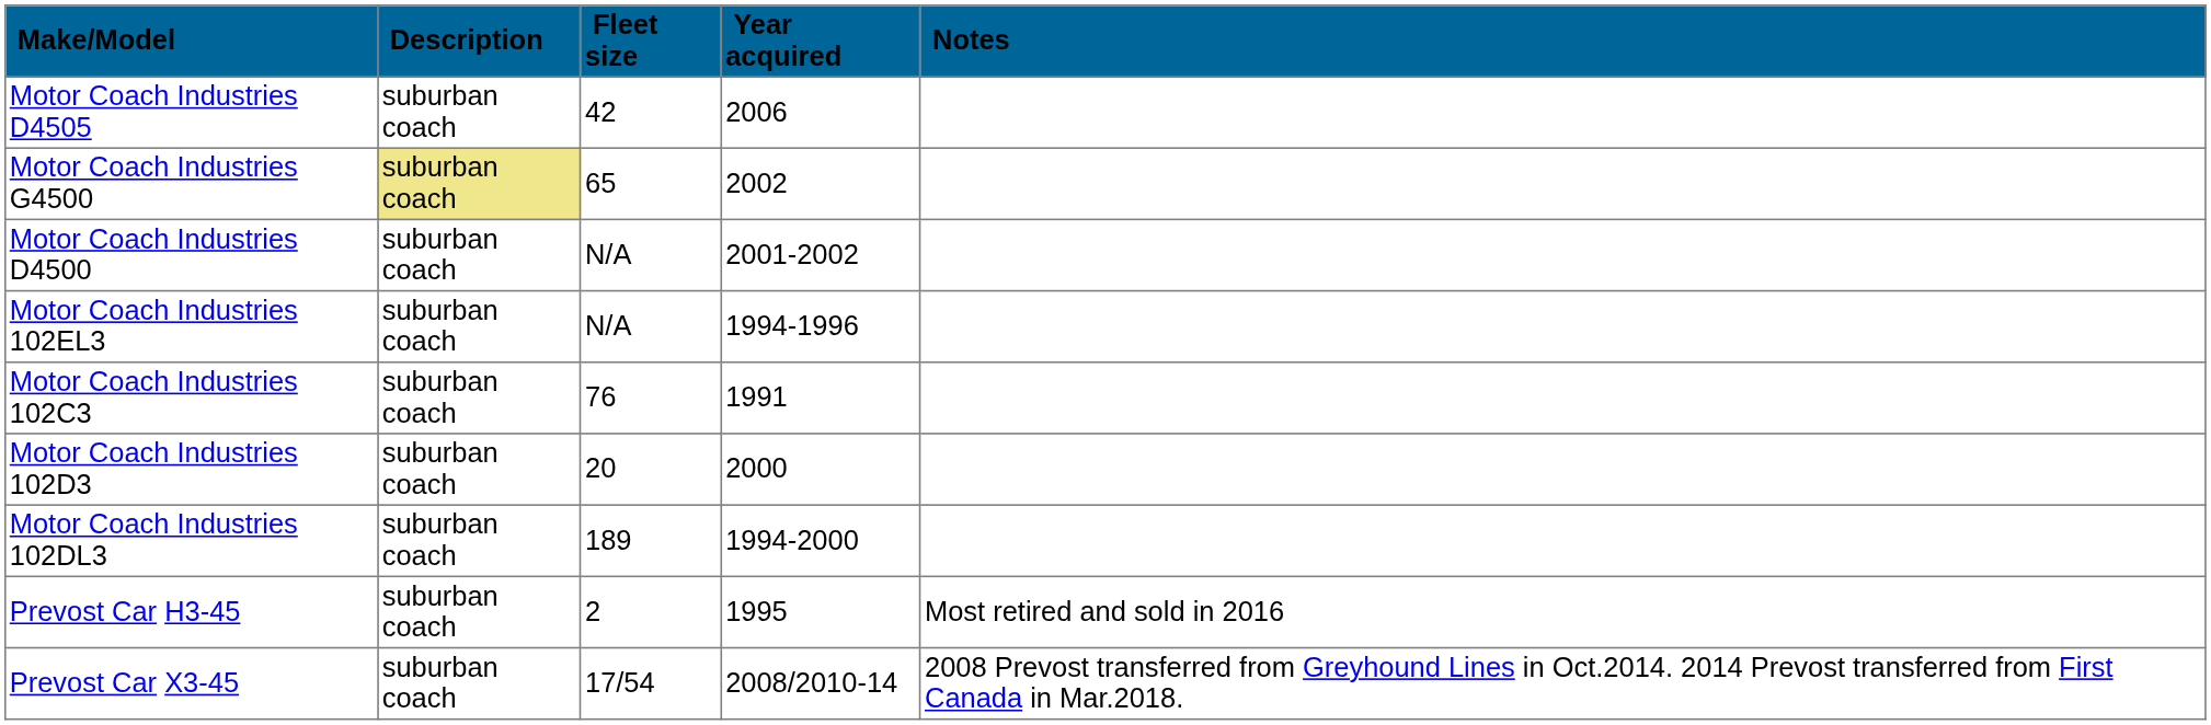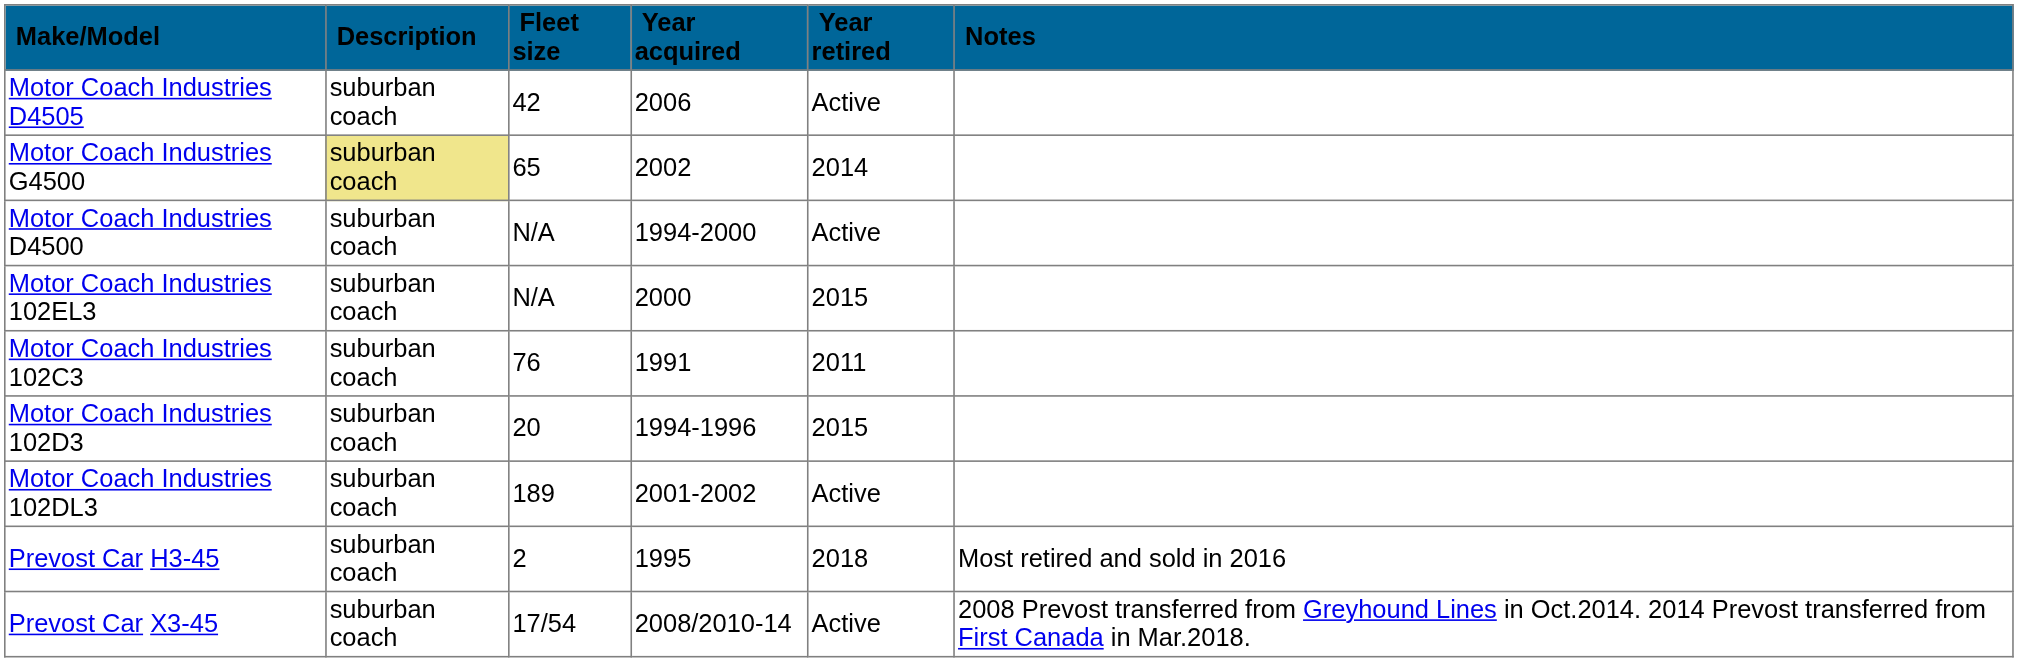 <table border="1" cellspacing="1" cellpadding="2" style="border-collapse: collapse;">
 <tr ---- bgcolor=#006699>
 <td><strong><span> Make/Model </span></strong></td>
 <td><strong><span> Description </span></strong></td>
 <td><strong><span> Fleet size </span></strong></td>
 <td><strong><span> Year acquired </span></strong></td>
+<td><strong><span> Year retired </span></strong></td>
 <td><strong><span> Notes </span></strong></td>
 </tr>
 <tr>
 <td><a href='#'>Motor Coach Industries</a> <a href='#'>D4505</a></td>
 <td>suburban coach</td>
 <td>42</td>
 <td>2006</td>
+<td>Active</td>
 <td></td>
 </tr>
 <tr>
 <td><a href='#'>Motor Coach Industries</a> G4500</td>
 <td style="background: khaki;">suburban coach</td>
 <td>65</td>
 <td>2002</td>
+<td>2014</td>
 <td></td>
 </tr>
 <tr>
 <td><a href='#'>Motor Coach Industries</a> D4500</td>
 <td>suburban coach</td>
 <td>N/A</td>
-<td>2001-2002</td>
+<td>1994-2000</td>
+<td>Active</td>
 <td></td>
 </tr>
 <tr>
 <td><a href='#'>Motor Coach Industries</a> 102EL3</td>
 <td>suburban coach</td>
 <td>N/A</td>
-<td>1994-1996</td>
+<td>2000</td>
+<td>2015</td>
 <td></td>
 </tr>
 <tr>
 <td><a href='#'>Motor Coach Industries</a> 102C3</td>
 <td>suburban coach</td>
 <td>76</td>
 <td>1991</td>
+<td>2011</td>
 <td></td>
 </tr>
 <tr>
 <td><a href='#'>Motor Coach Industries</a> 102D3</td>
 <td>suburban coach</td>
 <td>20</td>
-<td>2000</td>
+<td>1994-1996</td>
+<td>2015</td>
 <td></td>
 </tr>
 <tr>
 <td><a href='#'>Motor Coach Industries</a> 102DL3</td>
 <td>suburban coach</td>
 <td>189</td>
-<td>1994-2000</td>
+<td>2001-2002</td>
+<td>Active</td>
 <td></td>
 </tr>
 <tr>
 <td><a href='#'>Prevost Car</a> <a href='#'>H3-45</a></td>
 <td>suburban coach</td>
 <td>2</td>
 <td>1995</td>
+<td>2018</td>
 <td>Most retired and sold in 2016</td>
 </tr>
 <tr>
 <td><a href='#'>Prevost Car</a> <a href='#'>X3-45</a></td>
 <td>suburban coach</td>
 <td>17/54</td>
 <td>2008/2010-14</td>
+<td>Active</td>
 <td> 2008 Prevost transferred from <a href='#'>Greyhound Lines</a> in Oct.2014. 2014 Prevost transferred from <a href='#'>First Canada</a> in Mar.2018.</td>
 </tr>
 </table>
